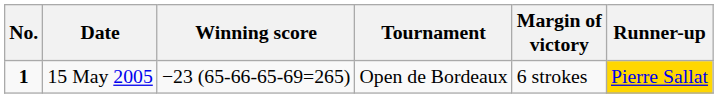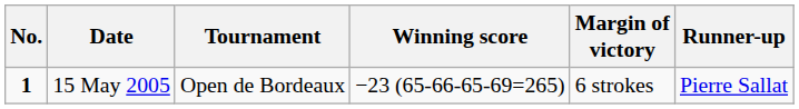 <table class="wikitable" style="font-size:95%;">
 <tr>
 <th>No.</th>
 <th>Date</th>
+<th>Tournament</th>
 <th>Winning score</th>
-<th>Tournament</th>
 <th>Margin of<br>victory</th>
 <th>Runner-up</th>
 </tr>
 <tr>
 <td align=center><strong>1</strong></td>
 <td align=right>15 May <a href='#'>2005</a></td>
+<td>Open de Bordeaux</td>
 <td>−23 (65-66-65-69=265)</td>
-<td>Open de Bordeaux</td>
 <td>6 strokes</td>
-<td style="background: gold;"> <a href='#'>Pierre Sallat</a></td>
+<td> <a href='#'>Pierre Sallat</a></td>
 </tr>
 </table>
